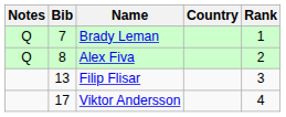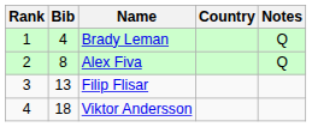 <table class="wikitable" style="text-align:center;">
 <tr>
-<th>Notes</th>
+<th>Rank</th>
 <th>Bib</th>
 <th>Name</th>
 <th>Country</th>
-<th>Rank</th>
+<th>Notes</th>
 </tr>
 <tr bgcolor=ccffcc>
-<td>Q</td>
-<td>7</td>
+<td>1</td>
+<td>4</td>
 <td align=left><a href='#'>Brady Leman</a></td>
 <td align=left></td>
-<td>1</td>
+<td>Q</td>
 </tr>
 <tr bgcolor=ccffcc>
-<td>Q</td>
+<td>2</td>
 <td>8</td>
 <td align=left><a href='#'>Alex Fiva</a></td>
 <td align=left></td>
-<td>2</td>
+<td>Q</td>
 </tr>
 <tr>
-<td></td>
+<td>3</td>
 <td>13</td>
 <td align=left><a href='#'>Filip Flisar</a></td>
 <td align=left></td>
-<td>3</td>
+<td></td>
 </tr>
 <tr>
-<td></td>
-<td>17</td>
+<td>4</td>
+<td>18</td>
 <td align=left><a href='#'>Viktor Andersson</a></td>
 <td align=left></td>
-<td>4</td>
+<td></td>
 </tr>
 </table>
